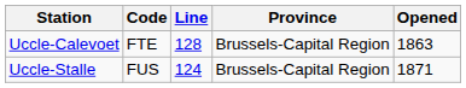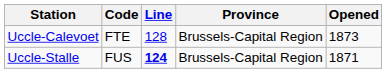 <table class="wikitable sortable">
 <tr>
 <th>Station</th>
 <th>Code</th>
 <th><a href='#'>Line</a></th>
 <th>Province</th>
 <th>Opened</th>
 </tr>
 <tr>
 <td><a href='#'>Uccle-Calevoet</a></td>
 <td>FTE</td>
 <td><a href='#'>128</a></td>
 <td>Brussels-Capital Region</td>
-<td>1863</td>
+<td>1873</td>
 </tr>
 <tr>
 <td><a href='#'>Uccle-Stalle</a></td>
 <td>FUS</td>
-<td><a href='#'>124</a></td>
+<td><strong><a href='#'>124</a></strong></td>
 <td>Brussels-Capital Region</td>
 <td>1871</td>
 </tr>
 </table>
